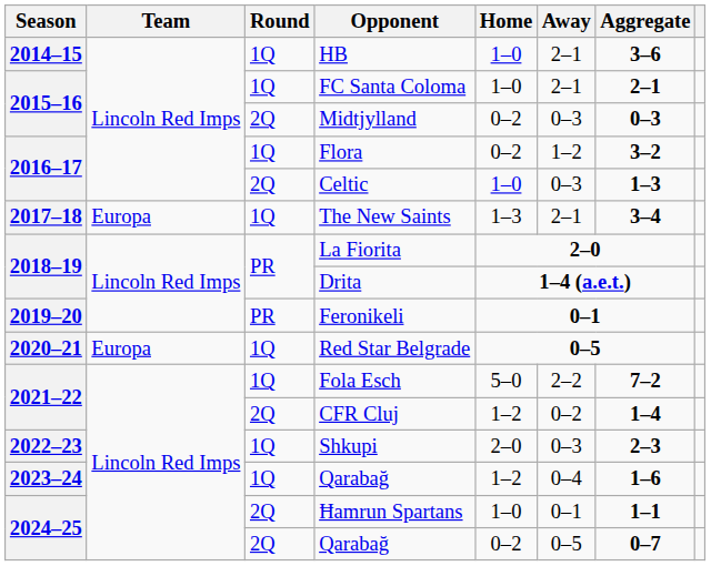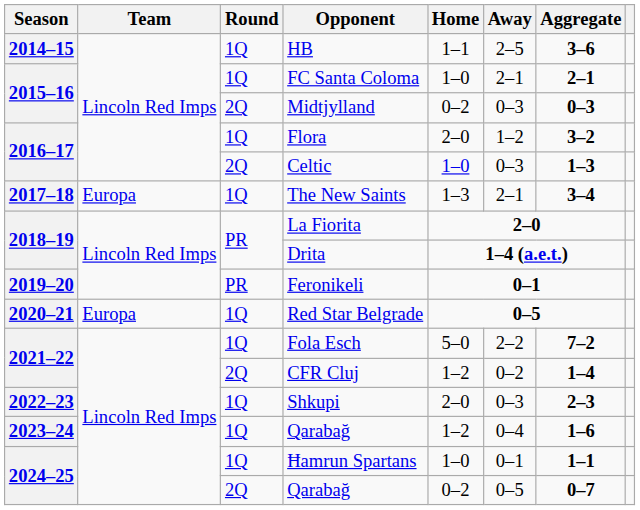 <table class="wikitable plainrowheaders" style="text-align:left;">
 <tr>
 <th scope="col">Season</th>
 <th scope="col">Team</th>
 <th scope="col">Round</th>
 <th scope="col">Opponent</th>
 <th scope="col">Home</th>
 <th scope="col">Away</th>
 <th scope="col">Aggregate</th>
 <th scope="col"></th>
 </tr>
 <tr>
 <th scope="row"><a href='#'>2014–15</a></th>
 <td rowspan=5><a href='#'>Lincoln Red Imps</a></td>
 <td><a href='#'>1Q</a></td>
 <td> <a href='#'>HB</a></td>
-<td style="text-align:center;"><a href='#'>1–0</a></td>
-<td style="text-align:center;">2–1</td>
+<td style="text-align:center;">1–1</td>
+<td style="text-align:center;">2–5</td>
 <td style="text-align:center;"><strong>3–6</strong></td>
 <td></td>
 </tr>
 <tr>
 <th scope="row" rowspan="2"><a href='#'>2015–16</a></th>
 <td><a href='#'>1Q</a></td>
 <td> <a href='#'>FC Santa Coloma</a></td>
 <td style="text-align:center;">1–0</td>
 <td style="text-align:center;">2–1</td>
 <td style="text-align:center;"><strong>2–1</strong></td>
 <td></td>
 </tr>
 <tr>
 <td><a href='#'>2Q</a></td>
 <td> <a href='#'>Midtjylland</a></td>
 <td style="text-align:center;">0–2</td>
 <td style="text-align:center;">0–3</td>
 <td style="text-align:center;"><strong>0–3</strong></td>
 <td></td>
 </tr>
 <tr>
 <th rowspan="2" scope="row"><a href='#'>2016–17</a></th>
 <td><a href='#'>1Q</a></td>
 <td> <a href='#'>Flora</a></td>
-<td style="text-align:center;">0–2</td>
+<td style="text-align:center;">2–0</td>
 <td style="text-align:center;">1–2</td>
 <td style="text-align:center;"><strong>3–2</strong></td>
 <td></td>
 </tr>
 <tr>
 <td><a href='#'>2Q</a></td>
 <td> <a href='#'>Celtic</a></td>
 <td style="text-align:center;"><a href='#'>1–0</a></td>
 <td style="text-align:center;">0–3</td>
 <td style="text-align:center;"><strong>1–3</strong></td>
 <td></td>
 </tr>
 <tr>
 <th scope="row"><a href='#'>2017–18</a></th>
 <td><a href='#'>Europa</a></td>
 <td><a href='#'>1Q</a></td>
 <td> <a href='#'>The New Saints</a></td>
 <td style="text-align:center;">1–3</td>
 <td style="text-align:center;">2–1</td>
 <td style="text-align:center;"><strong>3–4</strong></td>
 <td></td>
 </tr>
 <tr>
 <th rowspan="2" scope="row"><a href='#'>2018–19</a></th>
 <td rowspan="3"><a href='#'>Lincoln Red Imps</a></td>
 <td rowspan="2"><a href='#'>PR</a></td>
 <td> <a href='#'>La Fiorita</a></td>
 <td style="text-align:center;" colspan=3><strong>2–0</strong></td>
 <td></td>
 </tr>
 <tr>
 <td> <a href='#'>Drita</a></td>
 <td style="text-align:center;" colspan=3><strong>1–4 (<a href='#'>a.e.t.</a>)</strong></td>
 <td></td>
 </tr>
 <tr>
 <th scope="row"><a href='#'>2019–20</a></th>
 <td><a href='#'>PR</a></td>
 <td> <a href='#'>Feronikeli</a></td>
 <td style="text-align:center;" colspan=3><strong>0–1</strong></td>
 <td></td>
 </tr>
 <tr>
 <th scope="row"><a href='#'>2020–21</a></th>
 <td><a href='#'>Europa</a></td>
 <td><a href='#'>1Q</a></td>
 <td> <a href='#'>Red Star Belgrade</a></td>
 <td style="text-align:center;" colspan=3><strong>0–5</strong></td>
 <td></td>
 </tr>
 <tr>
 <th rowspan="2" scope="row"><a href='#'>2021–22</a></th>
 <td rowspan="6"><a href='#'>Lincoln Red Imps</a></td>
 <td><a href='#'>1Q</a></td>
 <td> <a href='#'>Fola Esch</a></td>
 <td style="text-align:center;">5–0</td>
 <td style="text-align:center;">2–2</td>
 <td style="text-align:center;"><strong>7–2</strong></td>
 <td></td>
 </tr>
 <tr>
 <td><a href='#'>2Q</a></td>
 <td> <a href='#'>CFR Cluj</a></td>
 <td style="text-align:center;">1–2</td>
 <td style="text-align:center;">0–2</td>
 <td style="text-align:center;"><strong>1–4</strong></td>
 <td></td>
 </tr>
 <tr>
 <th scope="row"><a href='#'>2022–23</a></th>
 <td><a href='#'>1Q</a></td>
 <td> <a href='#'>Shkupi</a></td>
 <td style="text-align:center;">2–0</td>
 <td style="text-align:center;">0–3</td>
 <td style="text-align:center;"><strong>2–3</strong></td>
 <td></td>
 </tr>
 <tr>
 <th scope="row"><a href='#'>2023–24</a></th>
 <td><a href='#'>1Q</a></td>
 <td> <a href='#'>Qarabağ</a></td>
 <td style="text-align:center;">1–2</td>
 <td style="text-align:center;">0–4</td>
 <td style="text-align:center;"><strong>1–6</strong></td>
 <td></td>
 </tr>
 <tr>
 <th rowspan="2" scope=row><a href='#'>2024–25</a></th>
-<td><a href='#'>2Q</a></td>
+<td><a href='#'>1Q</a></td>
 <td> <a href='#'>Ħamrun Spartans</a></td>
 <td style="text-align:center;">1–0</td>
 <td style="text-align:center;">0–1 </td>
 <td style="text-align:center;"><strong>1–1</strong> </td>
 <td></td>
 </tr>
 <tr>
 <td><a href='#'>2Q</a></td>
 <td> <a href='#'>Qarabağ</a></td>
 <td style="text-align:center;">0–2</td>
 <td style="text-align:center;">0–5</td>
 <td style="text-align:center;"><strong>0–7</strong></td>
 <td></td>
 </tr>
 </table>
